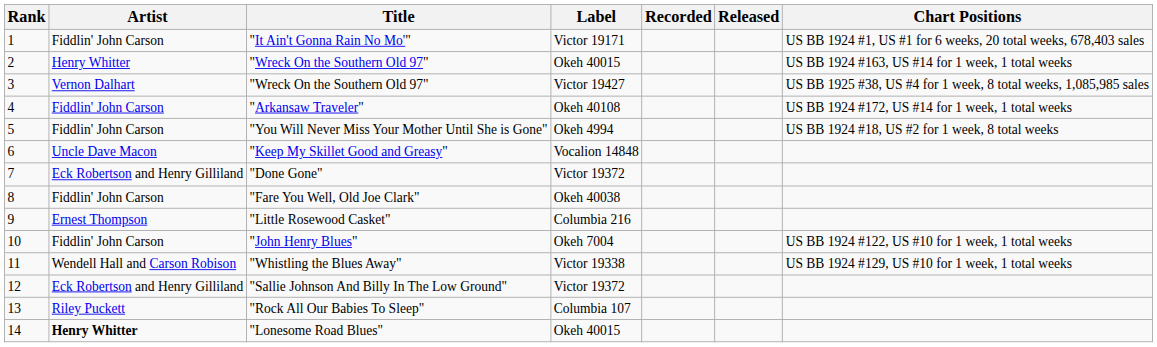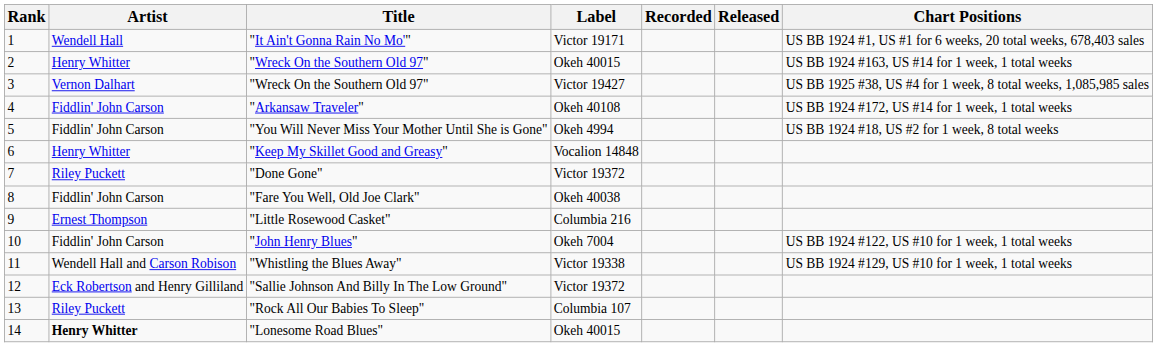 <table class="wikitable" style="font-size:95%;">
 <tr>
 <th><big>Rank</big></th>
 <th><big>Artist</big></th>
 <th><big>Title</big></th>
 <th><big>Label</big></th>
 <th><big>Recorded</big></th>
 <th><big>Released</big></th>
 <th><big>Chart Positions</big></th>
 </tr>
 <tr>
 <td>1</td>
-<td>Fiddlin' John Carson</td>
+<td><a href='#'>Wendell Hall</a></td>
 <td>"<a href='#'>It Ain't Gonna Rain No Mo'</a>"</td>
 <td>Victor 19171</td>
 <td></td>
 <td></td>
 <td>US BB 1924 #1, US #1 for 6 weeks, 20 total weeks, 678,403 sales</td>
 </tr>
 <tr>
 <td>2</td>
 <td><a href='#'>Henry Whitter</a></td>
 <td>"<a href='#'>Wreck On the Southern Old 97</a>"</td>
 <td>Okeh 40015</td>
 <td></td>
 <td></td>
 <td>US BB 1924 #163, US #14 for 1 week, 1 total weeks</td>
 </tr>
 <tr>
 <td>3</td>
 <td><a href='#'>Vernon Dalhart</a></td>
 <td>"Wreck On the Southern Old 97"</td>
 <td>Victor 19427</td>
 <td></td>
 <td></td>
 <td>US BB 1925 #38, US #4 for 1 week, 8 total weeks, 1,085,985 sales</td>
 </tr>
 <tr>
 <td>4</td>
 <td><a href='#'>Fiddlin' John Carson</a></td>
 <td>"<a href='#'>Arkansaw Traveler</a>"</td>
 <td>Okeh 40108</td>
 <td></td>
 <td></td>
 <td>US BB 1924 #172, US #14 for 1 week, 1 total weeks</td>
 </tr>
 <tr>
 <td>5</td>
 <td>Fiddlin' John Carson</td>
 <td>"You Will Never Miss Your Mother Until She is Gone"</td>
 <td>Okeh 4994</td>
 <td></td>
 <td></td>
 <td>US BB 1924 #18, US #2 for 1 week, 8 total weeks</td>
 </tr>
 <tr>
 <td>6</td>
-<td><a href='#'>Uncle Dave Macon</a></td>
+<td><a href='#'>Henry Whitter</a></td>
 <td>"<a href='#'>Keep My Skillet Good and Greasy</a>"</td>
 <td>Vocalion 14848</td>
 <td></td>
 <td></td>
 <td></td>
 </tr>
 <tr>
 <td>7</td>
-<td><a href='#'>Eck Robertson</a> and Henry Gilliland</td>
+<td><a href='#'>Riley Puckett</a></td>
 <td>"Done Gone"</td>
 <td>Victor 19372</td>
 <td></td>
 <td></td>
 <td></td>
 </tr>
 <tr>
 <td>8</td>
 <td>Fiddlin' John Carson</td>
 <td>"Fare You Well, Old Joe Clark"</td>
 <td>Okeh 40038</td>
 <td></td>
 <td></td>
 <td></td>
 </tr>
 <tr>
 <td>9</td>
 <td><a href='#'>Ernest Thompson</a></td>
 <td>"Little Rosewood Casket"</td>
 <td>Columbia 216</td>
 <td></td>
 <td></td>
 <td></td>
 </tr>
 <tr>
 <td>10</td>
 <td>Fiddlin' John Carson</td>
 <td>"<a href='#'>John Henry Blues</a>"</td>
 <td>Okeh 7004</td>
 <td></td>
 <td></td>
 <td>US BB 1924 #122, US #10 for 1 week, 1 total weeks</td>
 </tr>
 <tr>
 <td>11</td>
 <td>Wendell Hall and <a href='#'>Carson Robison</a></td>
 <td>"Whistling the Blues Away"</td>
 <td>Victor 19338</td>
 <td></td>
 <td></td>
 <td>US BB 1924 #129, US #10 for 1 week, 1 total weeks</td>
 </tr>
 <tr>
 <td>12</td>
 <td><a href='#'>Eck Robertson</a> and Henry Gilliland</td>
 <td>"Sallie Johnson And Billy In The Low Ground"</td>
 <td>Victor 19372</td>
 <td></td>
 <td></td>
 <td></td>
 </tr>
 <tr>
 <td>13</td>
 <td><a href='#'>Riley Puckett</a></td>
 <td>"Rock All Our Babies To Sleep"</td>
 <td>Columbia 107</td>
 <td></td>
 <td></td>
 <td></td>
 </tr>
 <tr>
 <td>14</td>
 <td><strong>Henry Whitter</strong></td>
 <td>"Lonesome Road Blues"</td>
 <td>Okeh 40015</td>
 <td></td>
 <td></td>
 <td></td>
 </tr>
 </table>
